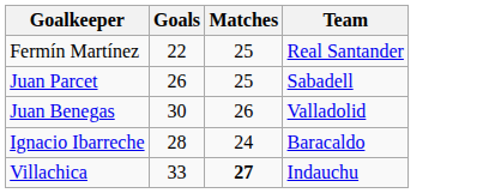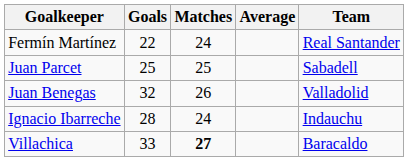 <table class="wikitable sortable" class="wikitable">
 <tr style="background:#ccc; text-align:center;">
 <th>Goalkeeper</th>
 <th>Goals</th>
 <th>Matches</th>
+<th>Average</th>
 <th>Team</th>
 </tr>
 <tr>
 <td> Fermín Martínez</td>
 <td style="text-align:center;">22</td>
-<td style="text-align:center;">25</td>
+<td style="text-align:center;">24</td>
+<td style="text-align:center;"></td>
 <td><a href='#'>Real Santander</a></td>
 </tr>
 <tr>
 <td> <a href='#'>Juan Parcet</a></td>
-<td style="text-align:center;">26</td>
 <td style="text-align:center;">25</td>
+<td style="text-align:center;">25</td>
+<td style="text-align:center;"></td>
 <td><a href='#'>Sabadell</a></td>
 </tr>
 <tr>
 <td> <a href='#'>Juan Benegas</a></td>
-<td style="text-align:center;">30</td>
+<td style="text-align:center;">32</td>
 <td style="text-align:center;">26</td>
+<td style="text-align:center;"></td>
 <td><a href='#'>Valladolid</a></td>
 </tr>
 <tr>
 <td> <a href='#'>Ignacio Ibarreche</a></td>
 <td style="text-align:center;">28</td>
 <td style="text-align:center;">24</td>
-<td><a href='#'>Baracaldo</a></td>
+<td style="text-align:center;"></td>
+<td><a href='#'>Indauchu</a></td>
 </tr>
 <tr>
 <td> <a href='#'>Villachica</a></td>
 <td style="text-align:center;">33</td>
 <td style="text-align:center;"><strong>27</strong></td>
-<td><a href='#'>Indauchu</a></td>
+<td style="text-align:center;"></td>
+<td><a href='#'>Baracaldo</a></td>
 </tr>
 </table>
